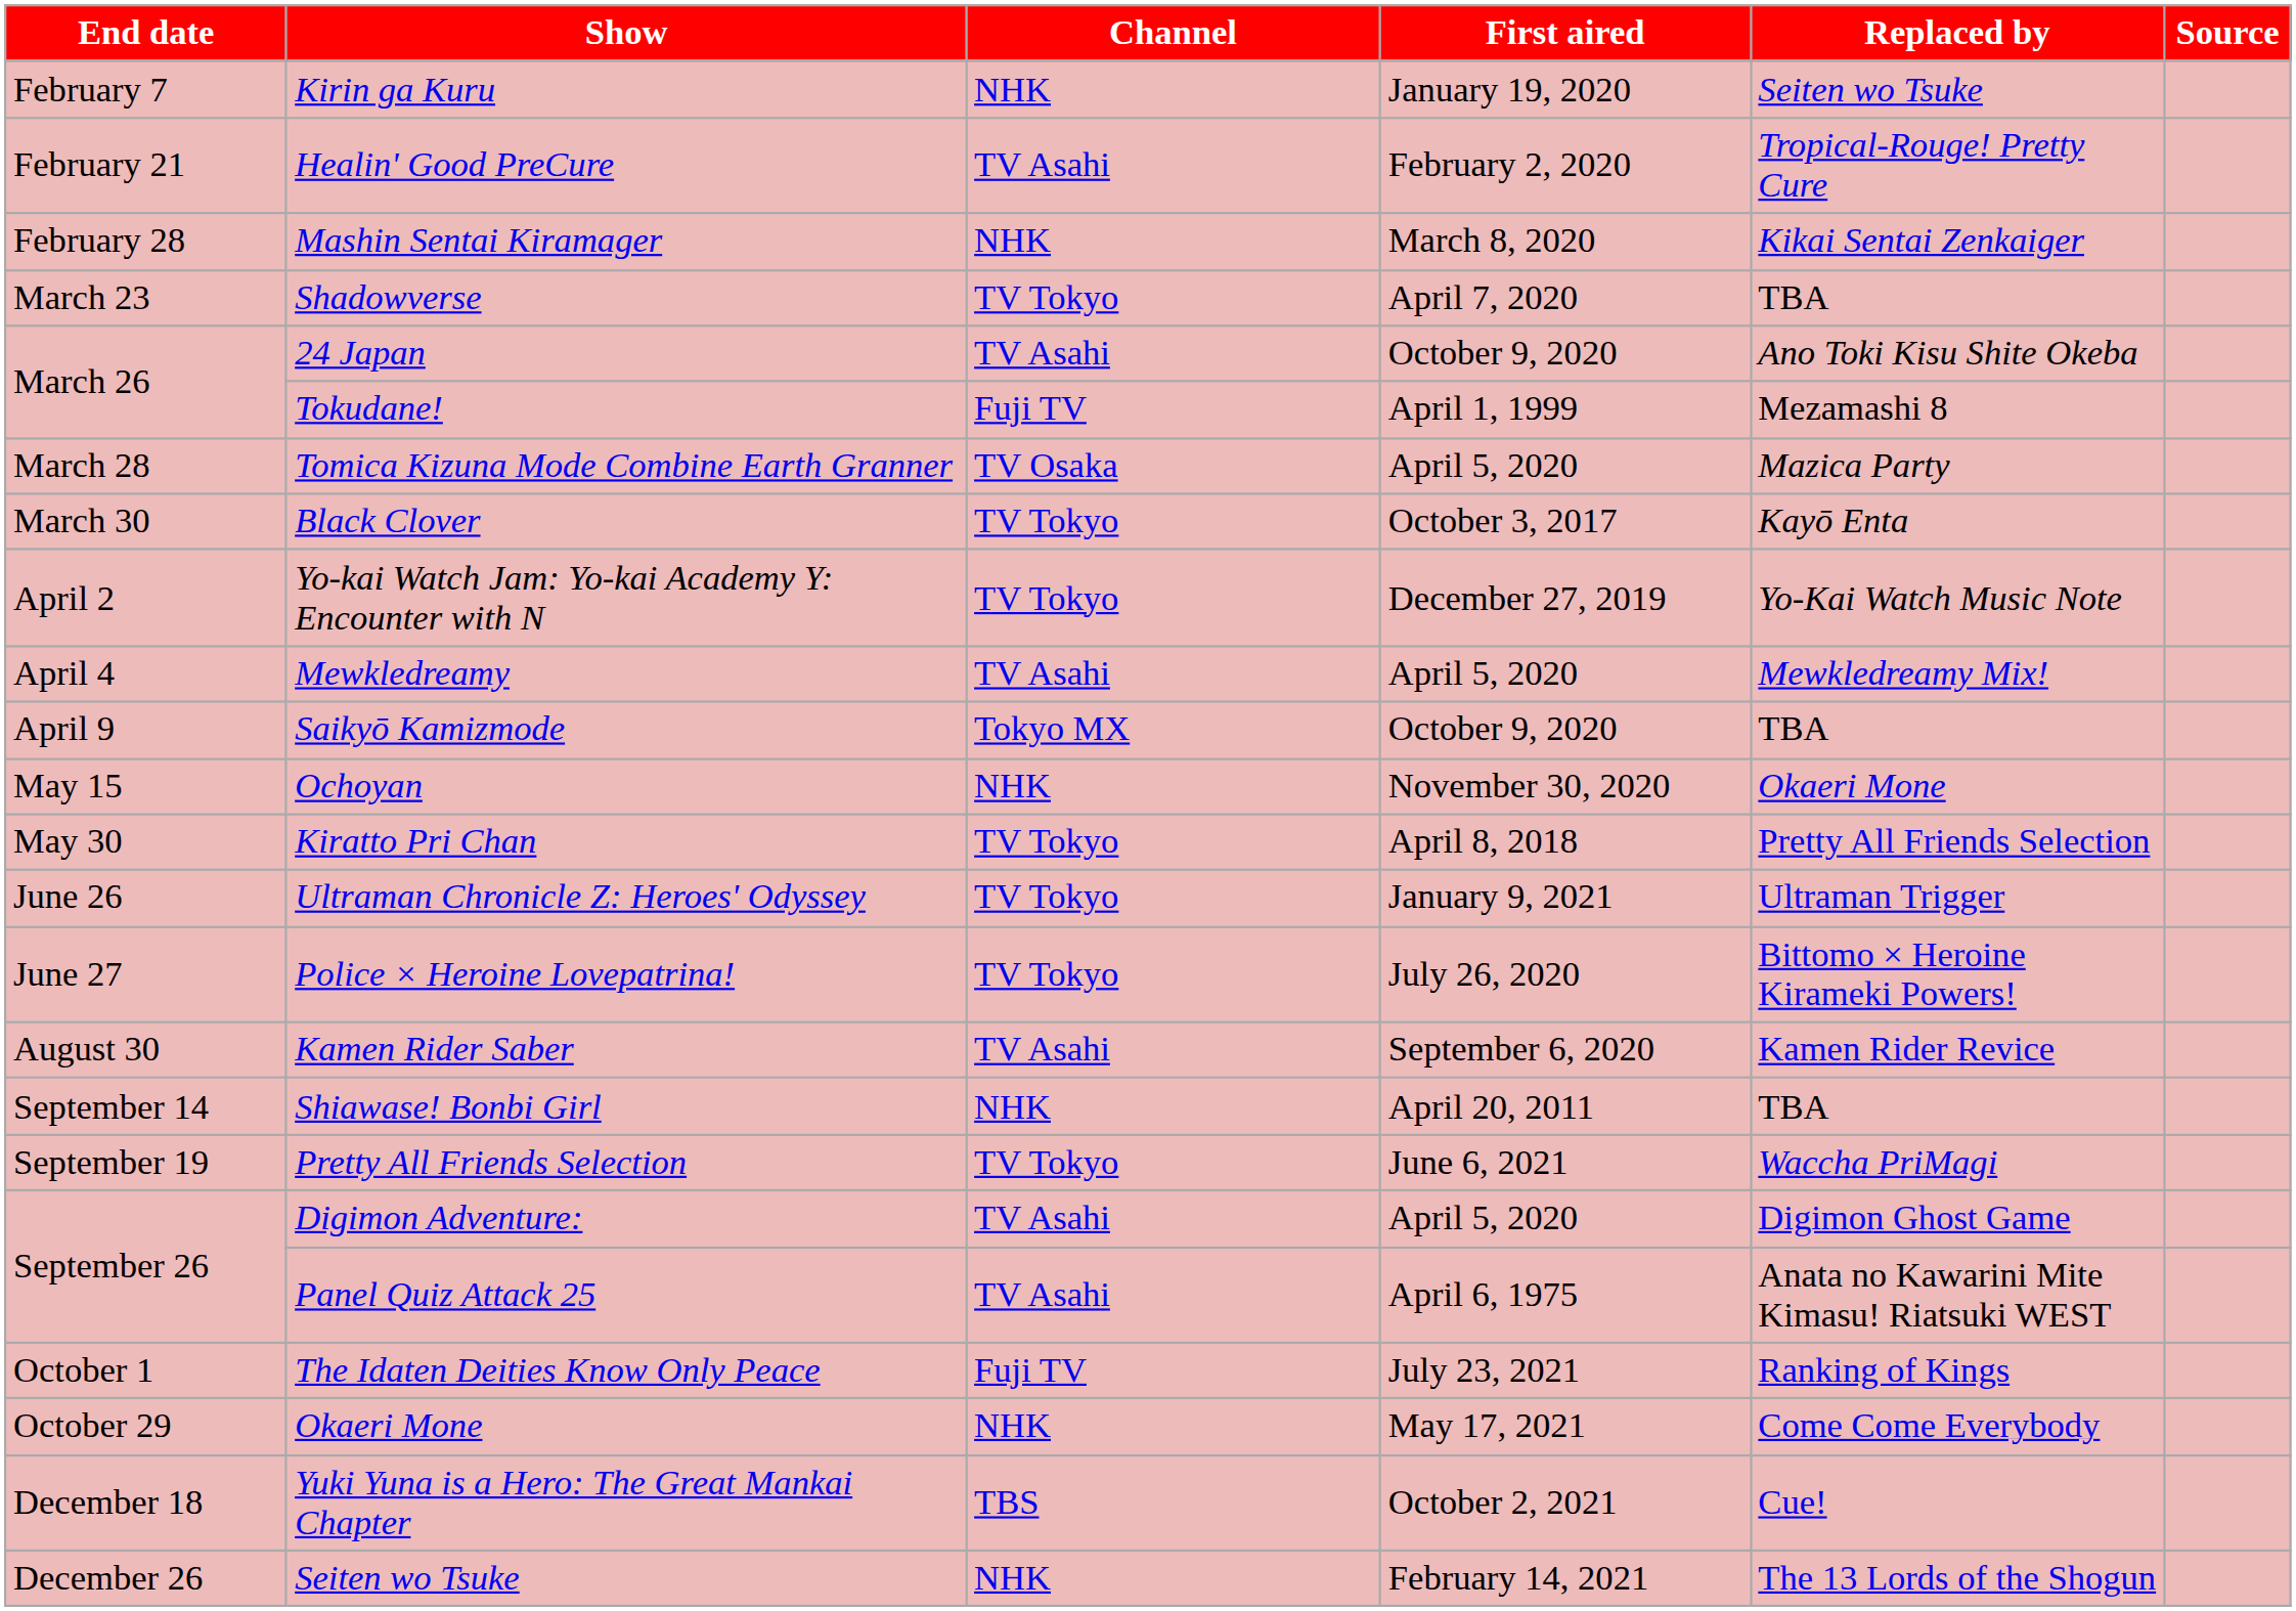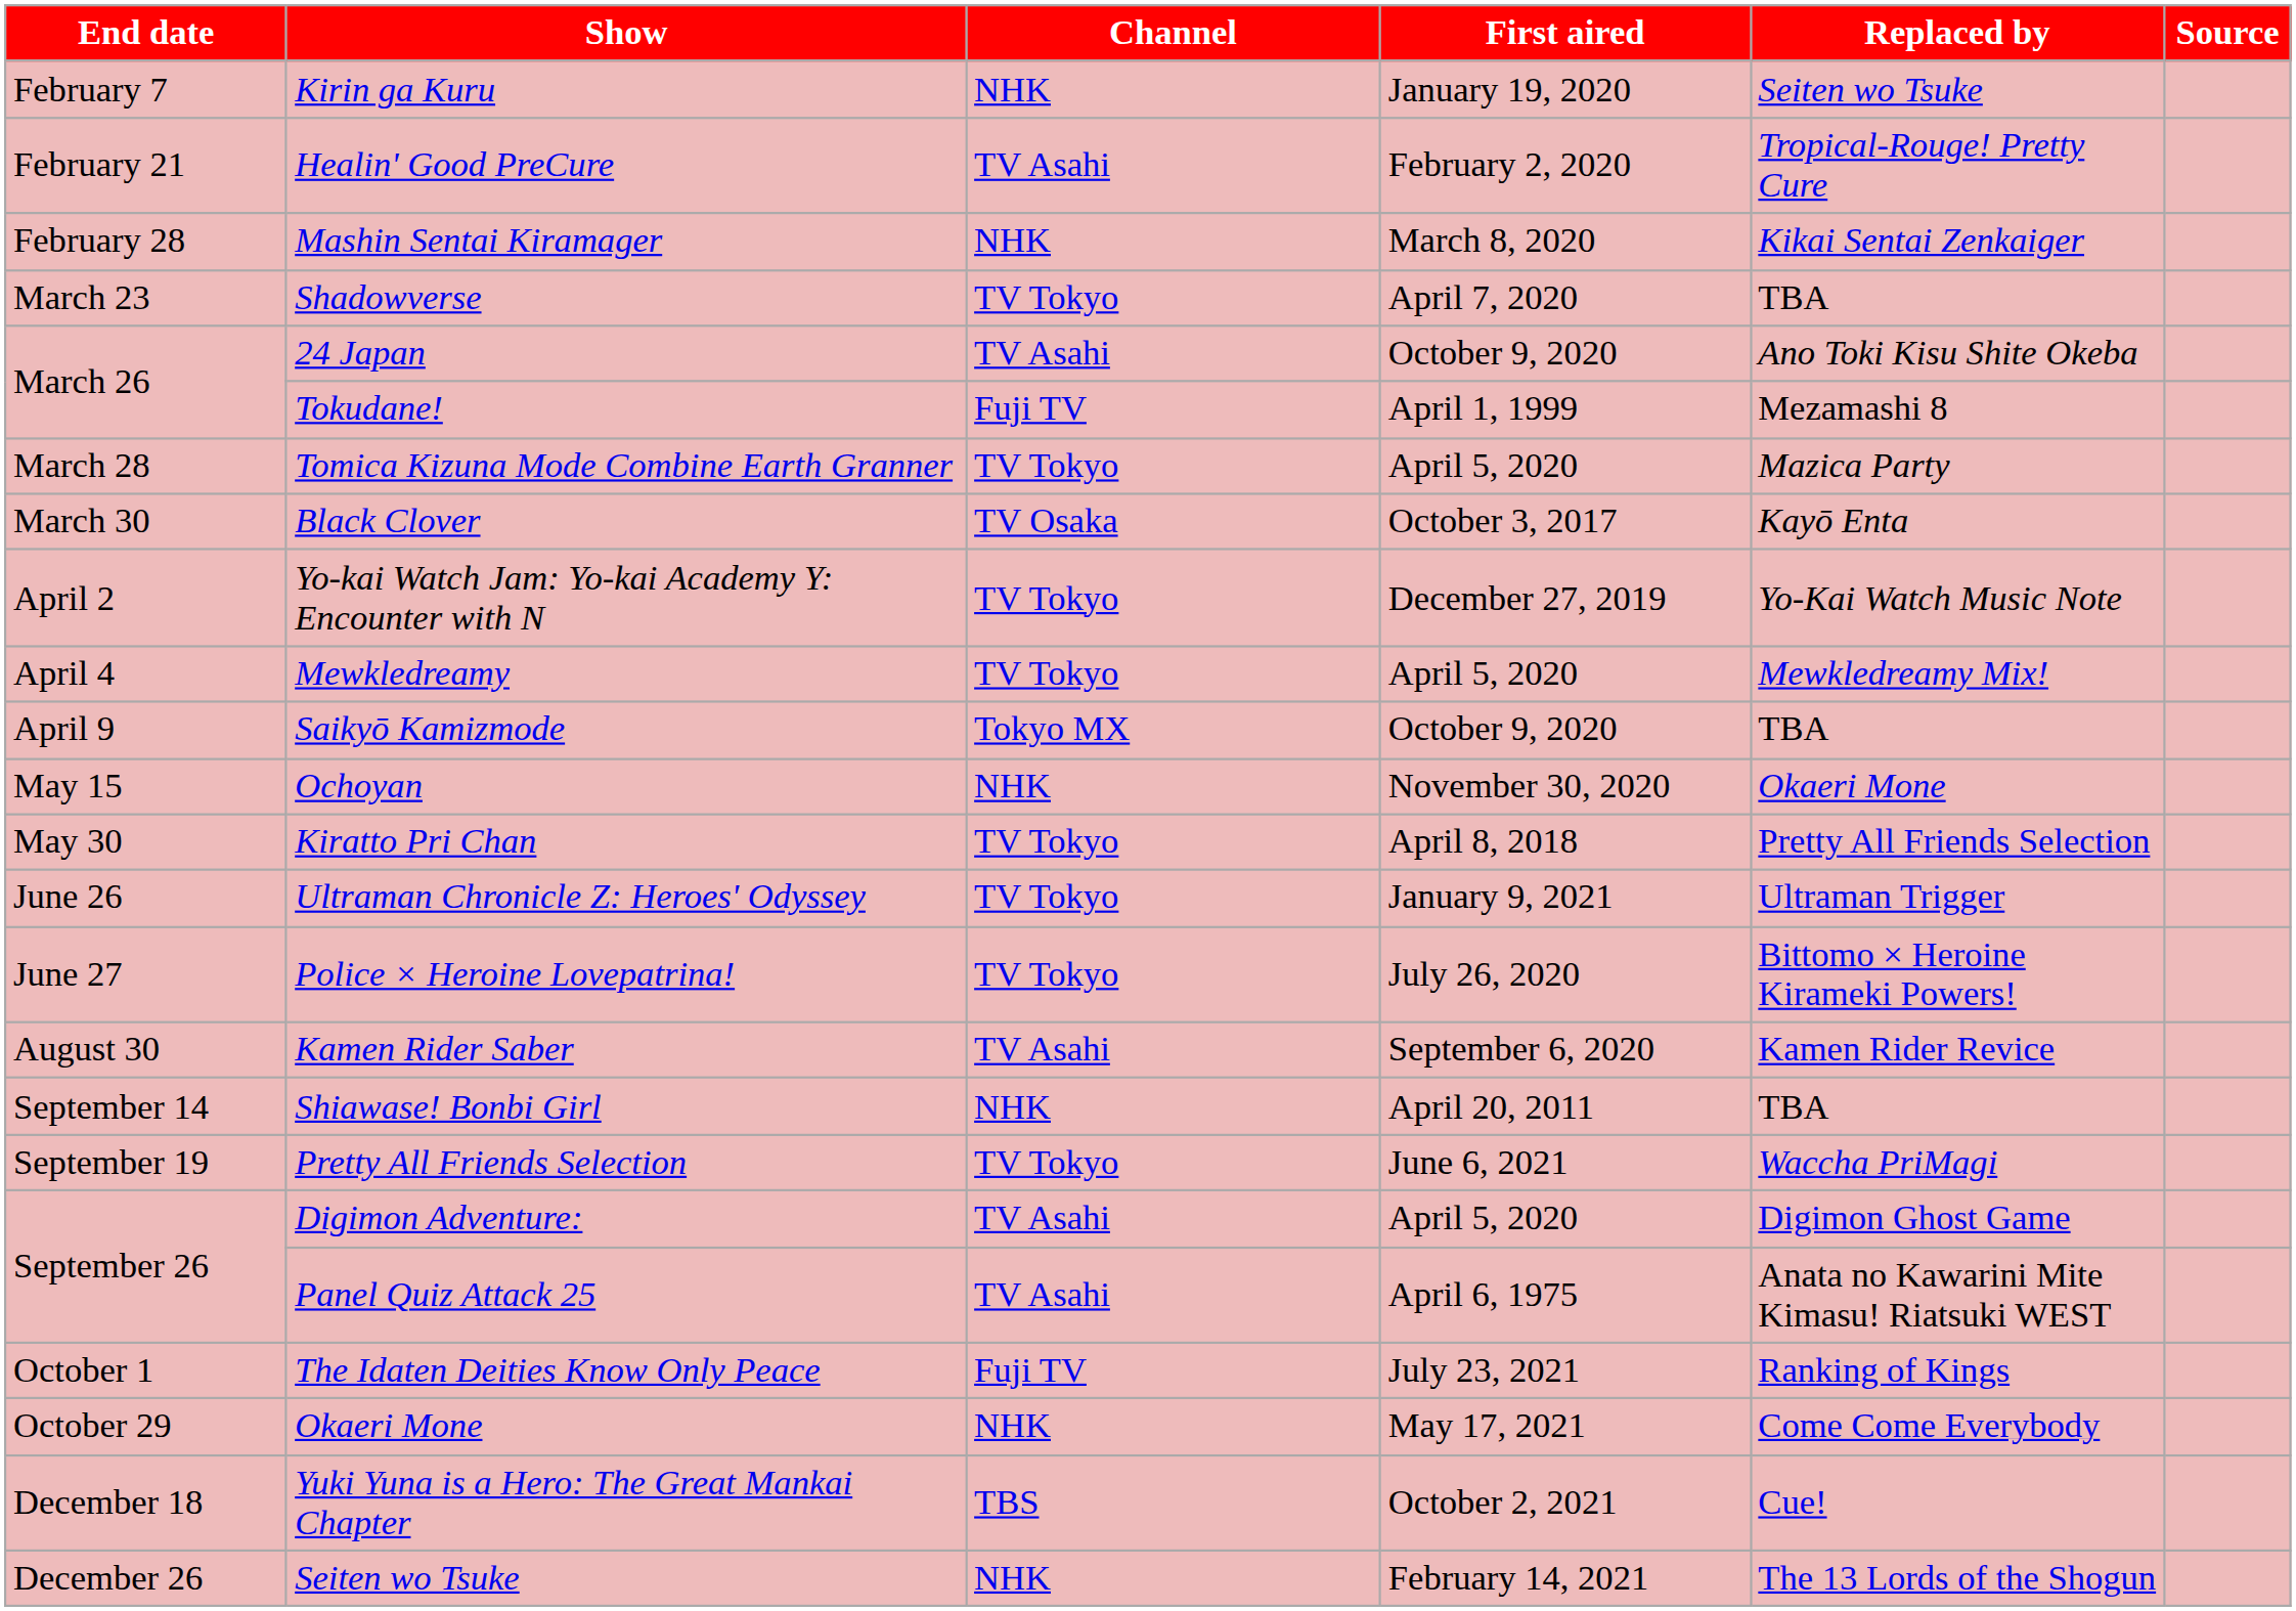 <table class="wikitable" style="background:#EBB">
 <tr>
 <th style="background:red; color:white;" width="120">End date</th>
 <th style="background:red; color:white;" width="300">Show</th>
 <th style="background:red; color:white;" width="180">Channel</th>
 <th style="background:red; color:white;" width="160">First aired</th>
 <th style="background:red; color:white;" width="180">Replaced by</th>
 <th style="background:red; color:white;" width="50">Source</th>
 </tr>
 <tr>
 <td>February 7</td>
 <td><em><a href='#'>Kirin ga Kuru</a></em></td>
 <td><a href='#'>NHK</a></td>
 <td>January 19, 2020</td>
 <td><em><a href='#'>Seiten wo Tsuke</a></em></td>
 <td></td>
 </tr>
 <tr>
 <td>February 21</td>
 <td><em><a href='#'>Healin' Good PreCure</a></em></td>
 <td><a href='#'>TV Asahi</a></td>
 <td>February 2, 2020</td>
 <td><em><a href='#'>Tropical-Rouge! Pretty Cure</a></em></td>
 <td></td>
 </tr>
 <tr>
 <td>February 28</td>
 <td><em><a href='#'>Mashin Sentai Kiramager</a></em></td>
 <td><a href='#'>NHK</a></td>
 <td>March 8, 2020</td>
 <td><em><a href='#'>Kikai Sentai Zenkaiger</a></em></td>
 <td></td>
 </tr>
 <tr>
 <td>March 23</td>
 <td><em><a href='#'>Shadowverse</a></em></td>
 <td><a href='#'>TV Tokyo</a></td>
 <td>April 7, 2020</td>
 <td>TBA</td>
 <td></td>
 </tr>
 <tr>
 <td rowspan=2>March 26</td>
 <td><em><a href='#'>24 Japan</a></em></td>
 <td><a href='#'>TV Asahi</a></td>
 <td>October 9, 2020</td>
 <td><em>Ano Toki Kisu Shite Okeba</em></td>
 <td></td>
 </tr>
 <tr>
 <td><em><a href='#'>Tokudane!</a></em></td>
 <td><a href='#'>Fuji TV</a></td>
 <td>April 1, 1999</td>
 <td>Mezamashi 8</td>
 <td></td>
 </tr>
 <tr>
 <td>March 28</td>
 <td><em><a href='#'>Tomica Kizuna Mode Combine Earth Granner</a></em></td>
-<td><a href='#'>TV Osaka</a></td>
+<td><a href='#'>TV Tokyo</a></td>
 <td>April 5, 2020</td>
 <td><em>Mazica Party</em></td>
 <td></td>
 </tr>
 <tr>
 <td>March 30</td>
 <td><em><a href='#'>Black Clover</a></em></td>
-<td><a href='#'>TV Tokyo</a></td>
+<td><a href='#'>TV Osaka</a></td>
 <td>October 3, 2017</td>
 <td><em>Kayō Enta</em></td>
 <td></td>
 </tr>
 <tr>
 <td>April 2</td>
 <td><em>Yo-kai Watch Jam: Yo-kai Academy Y: Encounter with N</em></td>
 <td><a href='#'>TV Tokyo</a></td>
 <td>December 27, 2019</td>
 <td><em>Yo-Kai Watch Music Note</em></td>
 <td></td>
 </tr>
 <tr>
 <td>April 4</td>
 <td><em><a href='#'>Mewkledreamy</a></em></td>
-<td><a href='#'>TV Asahi</a></td>
+<td><a href='#'>TV Tokyo</a></td>
 <td>April 5, 2020</td>
 <td><a href='#'><em>Mewkledreamy Mix!</em></a></td>
 <td></td>
 </tr>
 <tr>
 <td>April 9</td>
 <td><em><a href='#'>Saikyō Kamizmode</a></em></td>
 <td><a href='#'>Tokyo MX</a></td>
 <td>October 9, 2020</td>
 <td>TBA</td>
 <td></td>
 </tr>
 <tr>
 <td>May 15</td>
 <td><em><a href='#'>Ochoyan</a></em></td>
 <td><a href='#'>NHK</a></td>
 <td>November 30, 2020</td>
 <td><em><a href='#'>Okaeri Mone</a></em></td>
 <td></td>
 </tr>
 <tr>
 <td>May 30</td>
 <td><em><a href='#'>Kiratto Pri Chan</a></em></td>
 <td><a href='#'>TV Tokyo</a></td>
 <td>April 8, 2018</td>
 <td><a href='#'>Pretty All Friends Selection</a></td>
 <td></td>
 </tr>
 <tr>
 <td>June 26</td>
 <td><em><a href='#'>Ultraman Chronicle Z: Heroes' Odyssey</a></em></td>
 <td><a href='#'>TV Tokyo</a></td>
 <td>January 9, 2021</td>
 <td><a href='#'>Ultraman Trigger</a></td>
 <td></td>
 </tr>
 <tr>
 <td>June 27</td>
 <td><em><a href='#'>Police × Heroine Lovepatrina!</a></em></td>
 <td><a href='#'>TV Tokyo</a></td>
 <td>July 26, 2020</td>
 <td><a href='#'>Bittomo × Heroine Kirameki Powers!</a></td>
 <td></td>
 </tr>
 <tr>
 <td>August 30</td>
 <td><em><a href='#'>Kamen Rider Saber</a></em></td>
 <td><a href='#'>TV Asahi</a></td>
 <td>September 6, 2020</td>
 <td><a href='#'>Kamen Rider Revice</a></td>
 <td></td>
 </tr>
 <tr>
 <td>September 14</td>
 <td><em><a href='#'>Shiawase! Bonbi Girl</a></em></td>
 <td><a href='#'>NHK</a></td>
 <td>April 20, 2011</td>
 <td>TBA</td>
 <td></td>
 </tr>
 <tr>
 <td>September 19</td>
 <td><em><a href='#'>Pretty All Friends Selection</a></em></td>
 <td><a href='#'>TV Tokyo</a></td>
 <td>June 6, 2021</td>
 <td><em><a href='#'>Waccha PriMagi</a></em></td>
 <td></td>
 </tr>
 <tr>
 <td rowspan="2">September 26</td>
 <td><em><a href='#'>Digimon Adventure:</a></em></td>
 <td><a href='#'>TV Asahi</a></td>
 <td>April 5, 2020</td>
 <td><a href='#'>Digimon Ghost Game</a></td>
 <td></td>
 </tr>
 <tr>
 <td><em><a href='#'>Panel Quiz Attack 25</a></em></td>
 <td><a href='#'>TV Asahi</a></td>
 <td>April 6, 1975</td>
 <td>Anata no Kawarini Mite Kimasu! Riatsuki WEST</td>
 <td></td>
 </tr>
 <tr>
 <td>October 1</td>
 <td><em><a href='#'>The Idaten Deities Know Only Peace</a></em></td>
 <td><a href='#'>Fuji TV</a></td>
 <td>July 23, 2021</td>
 <td><a href='#'>Ranking of Kings</a></td>
 <td></td>
 </tr>
 <tr>
 <td>October 29</td>
 <td><em><a href='#'>Okaeri Mone</a></em></td>
 <td><a href='#'>NHK</a></td>
 <td>May 17, 2021</td>
 <td><a href='#'>Come Come Everybody</a></td>
 <td></td>
 </tr>
 <tr>
 <td>December 18</td>
 <td><em><a href='#'>Yuki Yuna is a Hero: The Great Mankai Chapter</a></em></td>
 <td><a href='#'>TBS</a></td>
 <td>October 2, 2021</td>
 <td><a href='#'>Cue!</a></td>
 <td></td>
 </tr>
 <tr>
 <td>December 26</td>
 <td><em><a href='#'>Seiten wo Tsuke</a></em></td>
 <td><a href='#'>NHK</a></td>
 <td>February 14, 2021</td>
 <td><a href='#'>The 13 Lords of the Shogun</a></td>
 <td></td>
 </tr>
 </table>
